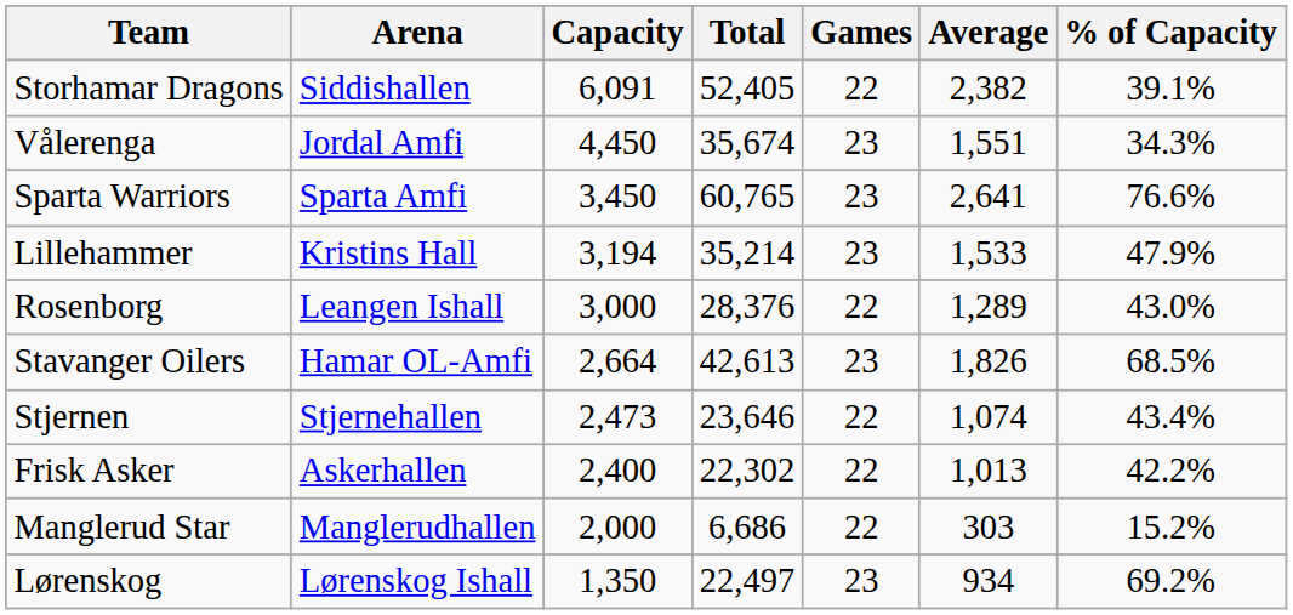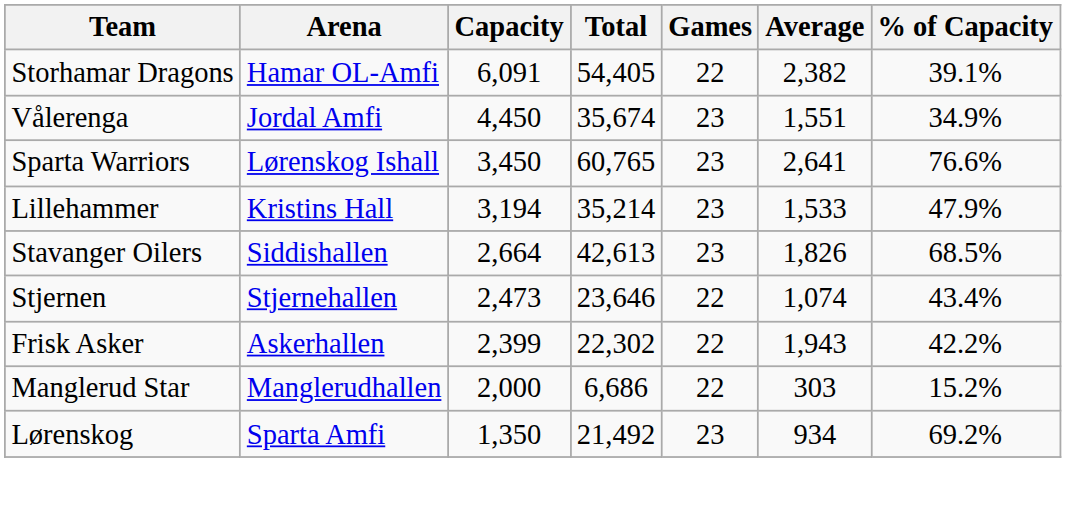 <table class="wikitable sortable">
 <tr>
 <th>Team</th>
 <th>Arena</th>
 <th>Capacity</th>
 <th>Total</th>
 <th>Games</th>
 <th>Average</th>
 <th>% of Capacity</th>
 </tr>
 <tr align="center">
 <td align="left">Storhamar Dragons</td>
-<td align="left"><a href='#'>Siddishallen</a></td>
+<td align="left"><a href='#'>Hamar OL-Amfi</a></td>
 <td>6,091</td>
-<td>52,405</td>
+<td>54,405</td>
 <td>22</td>
 <td>2,382</td>
 <td>39.1%</td>
 </tr>
 <tr align="center">
 <td align="left">Vålerenga</td>
 <td align="left"><a href='#'>Jordal Amfi</a></td>
 <td>4,450</td>
 <td>35,674</td>
 <td>23</td>
 <td>1,551</td>
-<td>34.3%</td>
+<td>34.9%</td>
 </tr>
 <tr align="center">
 <td align="left">Sparta Warriors</td>
-<td align="left"><a href='#'>Sparta Amfi</a></td>
+<td align="left"><a href='#'>Lørenskog Ishall</a></td>
 <td>3,450</td>
 <td>60,765</td>
 <td>23</td>
 <td>2,641</td>
 <td>76.6%</td>
 </tr>
 <tr align="center">
 <td align="left">Lillehammer</td>
 <td align="left"><a href='#'>Kristins Hall</a></td>
 <td>3,194</td>
 <td>35,214</td>
 <td>23</td>
 <td>1,533</td>
 <td>47.9%</td>
 </tr>
 <tr align="center">
-<td align="left">Rosenborg</td>
-<td align="left"><a href='#'>Leangen Ishall</a></td>
-<td>3,000</td>
-<td>28,376</td>
-<td>22</td>
-<td>1,289</td>
-<td>43.0%</td>
-</tr>
-<tr align="center">
 <td align="left">Stavanger Oilers</td>
-<td align="left"><a href='#'>Hamar OL-Amfi</a></td>
+<td align="left"><a href='#'>Siddishallen</a></td>
 <td>2,664</td>
 <td>42,613</td>
 <td>23</td>
 <td>1,826</td>
 <td>68.5%</td>
 </tr>
 <tr align="center">
 <td align="left">Stjernen</td>
 <td align="left"><a href='#'>Stjernehallen</a></td>
 <td>2,473</td>
 <td>23,646</td>
 <td>22</td>
 <td>1,074</td>
 <td>43.4%</td>
 </tr>
 <tr align="center">
 <td align="left">Frisk Asker</td>
 <td align="left"><a href='#'>Askerhallen</a></td>
-<td>2,400</td>
+<td>2,399</td>
 <td>22,302</td>
 <td>22</td>
-<td>1,013</td>
+<td>1,943</td>
 <td>42.2%</td>
 </tr>
 <tr align="center">
 <td align="left">Manglerud Star</td>
 <td align="left"><a href='#'>Manglerudhallen</a></td>
 <td>2,000</td>
 <td>6,686</td>
 <td>22</td>
 <td>303</td>
 <td>15.2%</td>
 </tr>
 <tr align="center">
 <td align="left">Lørenskog</td>
-<td align="left"><a href='#'>Lørenskog Ishall</a></td>
+<td align="left"><a href='#'>Sparta Amfi</a></td>
 <td>1,350</td>
-<td>22,497</td>
+<td>21,492</td>
 <td>23</td>
 <td>934</td>
 <td>69.2%</td>
 </tr>
 </table>
